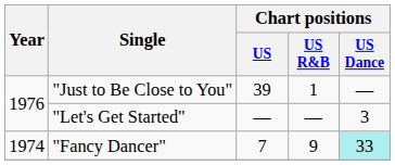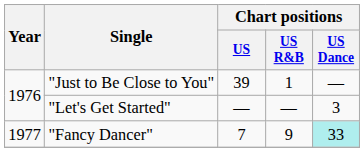 <table class="wikitable" style="text-align:center;">
 <tr>
 <th rowspan="2">Year</th>
 <th rowspan="2">Single</th>
 <th colspan="3">Chart positions</th>
 </tr>
 <tr style="font-size:smaller;">
 <th width="40"><a href='#'>US</a></th>
 <th width="40"><a href='#'>US<br>R&B</a></th>
 <th width="40"><a href='#'>US<br>Dance</a></th>
 </tr>
 <tr>
 <td rowspan="2">1976</td>
 <td align="left">"Just to Be Close to You"</td>
 <td>39</td>
 <td>1</td>
 <td>—</td>
 </tr>
 <tr>
 <td align="left">"Let's Get Started"</td>
 <td>—</td>
 <td>—</td>
 <td>3</td>
 </tr>
 <tr>
-<td rowspan="1">1974</td>
+<td rowspan="1">1977</td>
 <td align="left">"Fancy Dancer"</td>
 <td>7</td>
 <td>9</td>
 <td style="background: paleturquoise;">33</td>
 </tr>
 <tr>
 </tr>
 </table>
